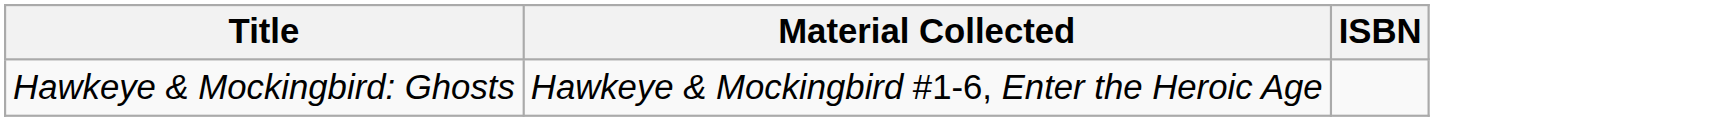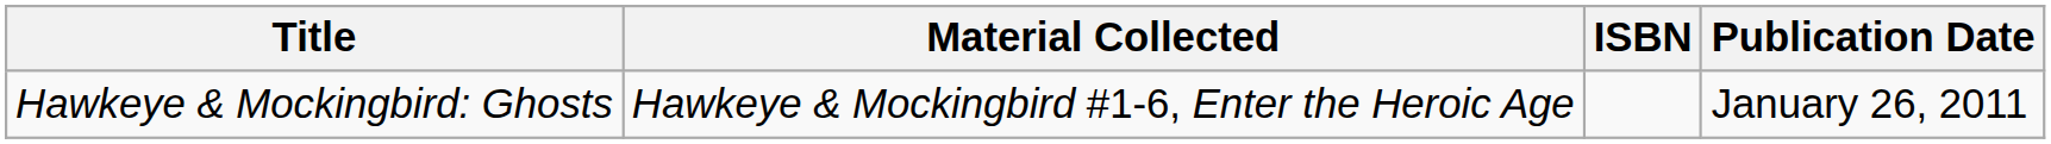 <table class="wikitable">
 <tr>
 <th>Title</th>
 <th>Material Collected</th>
 <th>ISBN</th>
+<th>Publication Date</th>
 </tr>
 <tr>
 <td><em>Hawkeye & Mockingbird: Ghosts</em></td>
 <td><em>Hawkeye & Mockingbird</em> #1-6, <em>Enter the Heroic Age</em></td>
 <td></td>
+<td>January 26, 2011</td>
 </tr>
 </table>
